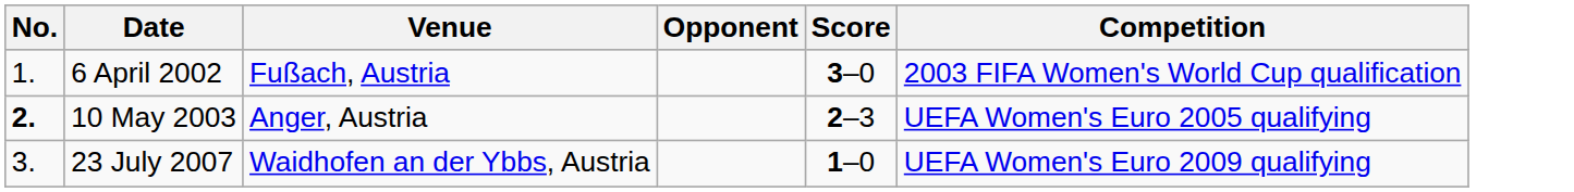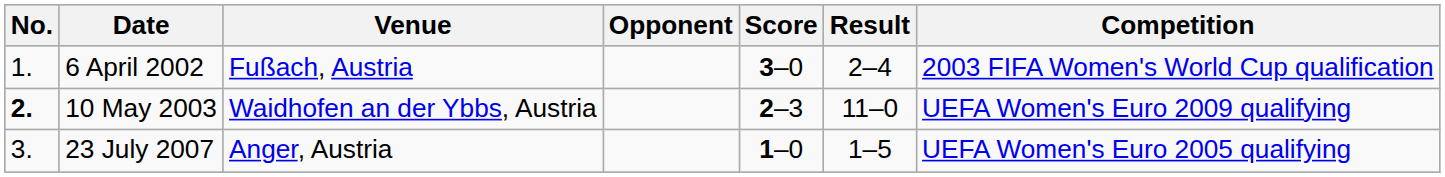 <table class="wikitable">
 <tr>
 <th>No.</th>
 <th>Date</th>
 <th>Venue</th>
 <th>Opponent</th>
 <th>Score</th>
+<th>Result</th>
 <th>Competition</th>
 </tr>
 <tr>
 <td>1.</td>
 <td>6 April 2002</td>
 <td><a href='#'>Fußach</a>, <a href='#'>Austria</a></td>
 <td></td>
 <td align=center><strong>3</strong>–0</td>
+<td align=center>2–4</td>
 <td><a href='#'>2003 FIFA Women's World Cup qualification</a></td>
 </tr>
 <tr>
 <td><strong>2.</strong></td>
 <td>10 May 2003</td>
-<td><a href='#'>Anger</a>, Austria</td>
+<td><a href='#'>Waidhofen an der Ybbs</a>, Austria</td>
 <td></td>
 <td align=center><strong>2</strong>–3</td>
-<td><a href='#'>UEFA Women's Euro 2005 qualifying</a></td>
+<td align=center>11–0</td>
+<td><a href='#'>UEFA Women's Euro 2009 qualifying</a></td>
 </tr>
 <tr>
 <td>3.</td>
 <td>23 July 2007</td>
-<td><a href='#'>Waidhofen an der Ybbs</a>, Austria</td>
+<td><a href='#'>Anger</a>, Austria</td>
 <td></td>
 <td align=center><strong>1</strong>–0</td>
-<td><a href='#'>UEFA Women's Euro 2009 qualifying</a></td>
+<td align=center>1–5</td>
+<td><a href='#'>UEFA Women's Euro 2005 qualifying</a></td>
 </tr>
 </table>
